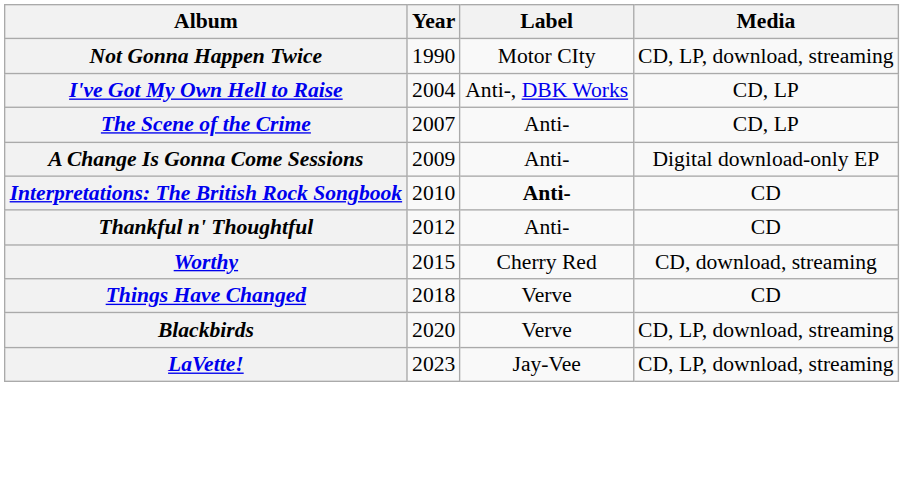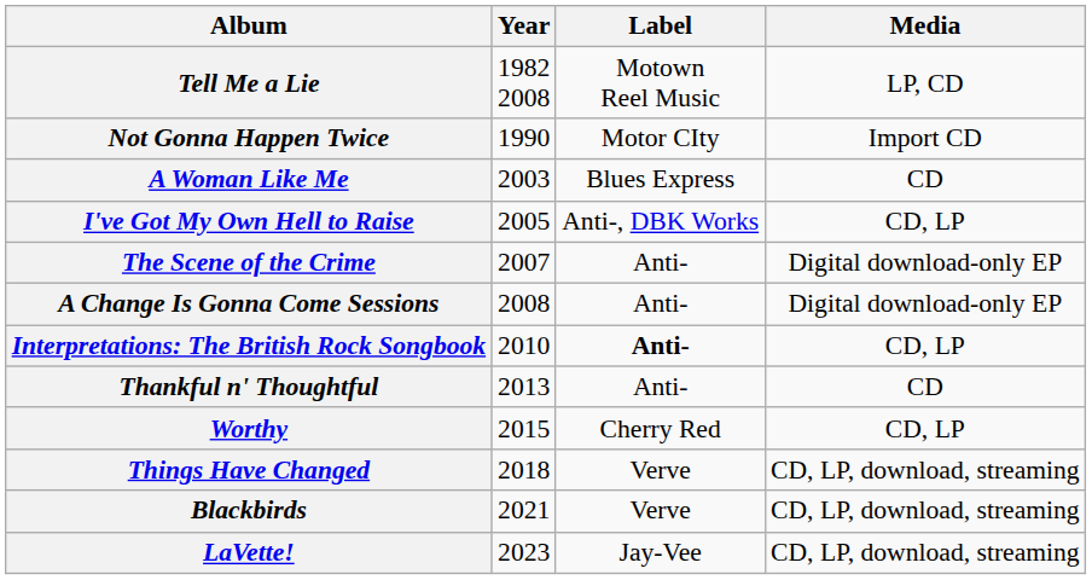 <table class="wikitable plainrowheaders" style="text-align:center;">
 <tr>
 <th scope="col">Album</th>
 <th scope="col">Year</th>
 <th scope="col">Label</th>
 <th scope="col">Media</th>
 </tr>
 <tr>
+<th scope="row"><em>Tell Me a Lie</em></th>
+<td>1982<br>2008</td>
+<td>Motown<br>Reel Music</td>
+<td>LP, CD</td>
+</tr>
+<tr>
 <th scope="row"><em>Not Gonna Happen Twice</em></th>
 <td>1990</td>
 <td>Motor CIty</td>
-<td>CD, LP, download, streaming</td>
+<td>Import CD</td>
+</tr>
+<tr>
+<th scope="row"><em><a href='#'>A Woman Like Me</a></em></th>
+<td>2003</td>
+<td>Blues Express</td>
+<td>CD</td>
 </tr>
 <tr>
 <th scope="row"><em><a href='#'>I've Got My Own Hell to Raise</a></em></th>
-<td>2004</td>
+<td>2005</td>
 <td>Anti-, <a href='#'>DBK Works</a></td>
 <td>CD, LP</td>
 </tr>
 <tr>
 <th scope="row"><em><a href='#'>The Scene of the Crime</a></em></th>
 <td>2007</td>
 <td>Anti-</td>
-<td>CD, LP</td>
+<td>Digital download-only EP</td>
 </tr>
 <tr>
 <th scope="row"><em>A Change Is Gonna Come Sessions</em></th>
-<td>2009</td>
+<td>2008</td>
 <td>Anti-</td>
 <td>Digital download-only EP</td>
 </tr>
 <tr>
 <th scope="row"><em><a href='#'>Interpretations: The British Rock Songbook</a></em></th>
 <td>2010</td>
 <td><strong>Anti-</strong></td>
-<td>CD</td>
+<td>CD, LP</td>
 </tr>
 <tr>
 <th scope="row"><em>Thankful n' Thoughtful</em></th>
-<td>2012</td>
+<td>2013</td>
 <td>Anti-</td>
 <td>CD</td>
 </tr>
 <tr>
 <th scope="row"><em><a href='#'>Worthy</a></em></th>
 <td>2015</td>
 <td>Cherry Red</td>
-<td>CD, download, streaming</td>
+<td>CD, LP</td>
 </tr>
 <tr>
 <th scope="row"><em><a href='#'>Things Have Changed</a></em></th>
 <td>2018</td>
 <td>Verve</td>
-<td>CD</td>
+<td>CD, LP, download, streaming</td>
 </tr>
 <tr>
 <th scope="row"><em>Blackbirds</em></th>
-<td>2020</td>
+<td>2021</td>
 <td>Verve</td>
 <td>CD, LP, download, streaming</td>
 </tr>
 <tr>
 <th scope="row"><em><a href='#'>LaVette!</a></em></th>
 <td>2023</td>
 <td>Jay-Vee</td>
 <td>CD, LP, download, streaming</td>
 </tr>
 </table>
